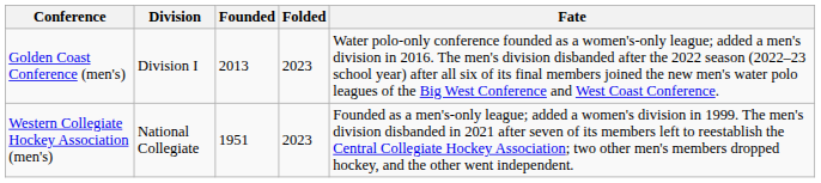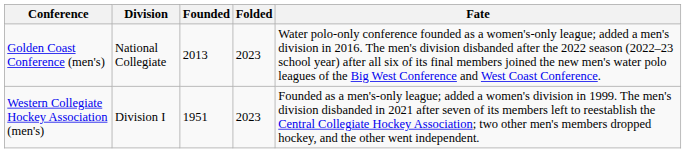 <table class="sortable wikitable">
 <tr>
 <th>Conference</th>
 <th>Division</th>
 <th>Founded</th>
 <th>Folded</th>
 <th>Fate</th>
 </tr>
 <tr>
 <td><a href='#'>Golden Coast Conference</a> (men's)</td>
-<td>Division I</td>
+<td>National Collegiate</td>
 <td>2013</td>
 <td>2023</td>
 <td>Water polo-only conference founded as a women's-only league; added a men's division in 2016. The men's division disbanded after the 2022 season (2022–23 school year) after all six of its final members joined the new men's water polo leagues of the <a href='#'>Big West Conference</a> and <a href='#'>West Coast Conference</a>.</td>
 </tr>
 <tr>
 <td><a href='#'>Western Collegiate Hockey Association</a> (men's)</td>
-<td>National Collegiate</td>
+<td>Division I</td>
 <td>1951</td>
 <td>2023</td>
 <td>Founded as a men's-only league; added a women's division in 1999. The men's division disbanded in 2021 after seven of its members left to reestablish the <a href='#'>Central Collegiate Hockey Association</a>; two other men's members dropped hockey, and the other went independent.</td>
 </tr>
 </table>
